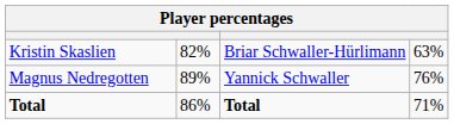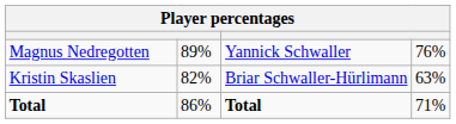 <table class="wikitable">
 <tr>
 <th colspan=4 width=400>Player percentages</th>
 </tr>
 <tr>
 <th colspan=2 width=200 style="white-space:nowrap;"></th>
 <th colspan=2 width=200 style="white-space:nowrap;"></th>
 </tr>
 <tr>
+<td><a href='#'>Magnus Nedregotten</a></td>
+<td>89%</td>
+<td><a href='#'>Yannick Schwaller</a></td>
+<td>76%</td>
+</tr>
+<tr>
 <td><a href='#'>Kristin Skaslien</a></td>
 <td>82%</td>
 <td><a href='#'>Briar Schwaller-Hürlimann</a></td>
 <td>63%</td>
-</tr>
-<tr>
-<td><a href='#'>Magnus Nedregotten</a></td>
-<td>89%</td>
-<td><a href='#'>Yannick Schwaller</a></td>
-<td>76%</td>
 </tr>
 <tr>
 <td><strong>Total</strong></td>
 <td>86%</td>
 <td><strong>Total</strong></td>
 <td>71%</td>
 </tr>
 </table>
